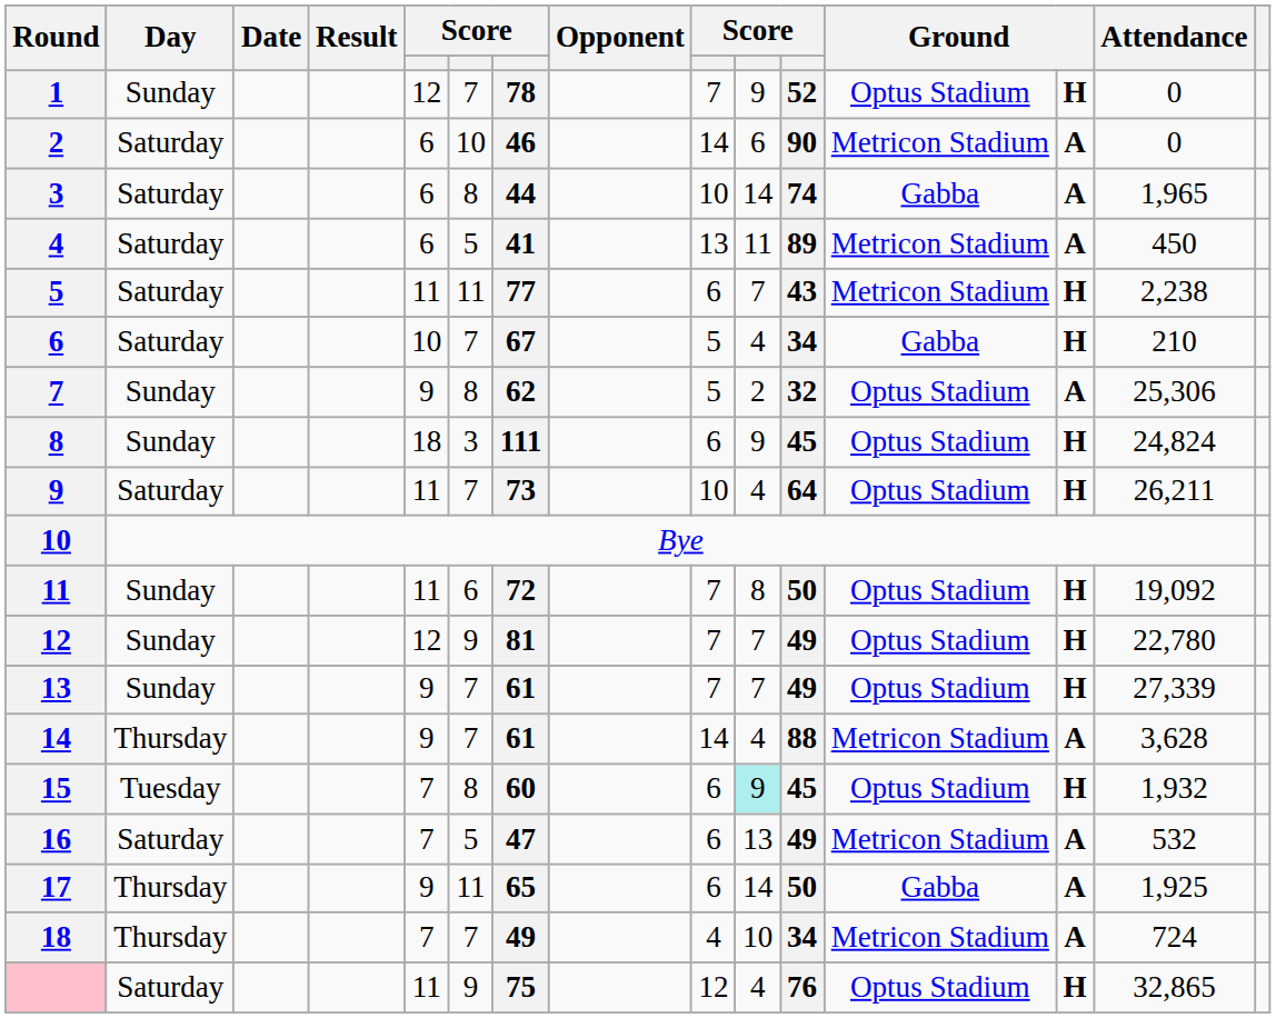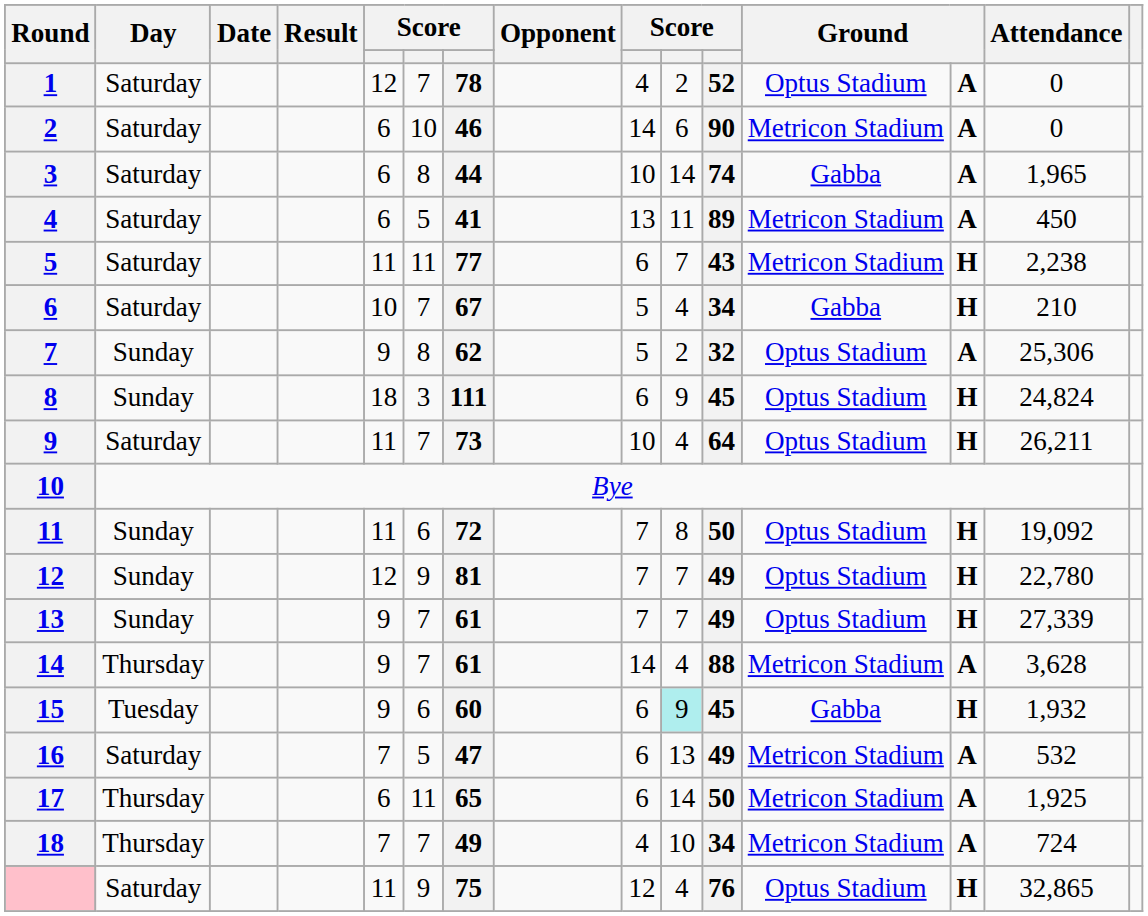 <table class="wikitable plainrowheaders sortable" style="font-size:90%; text-align:center;">
 <tr>
 <th scope="col" rowspan="2">Round</th>
 <th scope="col" rowspan="2">Day</th>
 <th scope="col" rowspan="2">Date</th>
 <th scope="col" rowspan="2">Result</th>
 <th scope="col" colspan="3">Score</th>
 <th scope="col" rowspan="2">Opponent</th>
 <th scope="col" colspan="3">Score</th>
 <th scope="col" rowspan="2" colspan="2">Ground</th>
 <th scope="col" rowspan="2">Attendance</th>
 <th scope="col" rowspan="2"></th>
 </tr>
 <tr>
 <th scope="col"></th>
 <th scope="col"></th>
 <th scope="col"></th>
 <th scope="col"></th>
 <th scope="col"></th>
 <th scope="col"></th>
 </tr>
 <tr>
 <th scope="row" style="text-align:center;"><a href='#'>1</a></th>
-<td>Sunday</td>
+<td>Saturday</td>
 <td></td>
 <td></td>
 <td>12</td>
 <td>7</td>
 <th>78</th>
 <td></td>
-<td>7</td>
-<td>9</td>
+<td>4</td>
+<td>2</td>
 <th>52</th>
 <td><a href='#'>Optus Stadium</a></td>
-<td><strong>H</strong></td>
+<td><strong>A</strong></td>
 <td>0</td>
 <td></td>
 </tr>
 <tr>
 <th scope="row" style="text-align:center;"><a href='#'>2</a></th>
 <td>Saturday</td>
 <td></td>
 <td></td>
 <td>6</td>
 <td>10</td>
 <th>46</th>
 <td></td>
 <td>14</td>
 <td>6</td>
 <th>90</th>
 <td><a href='#'>Metricon Stadium</a></td>
 <td><strong>A</strong></td>
 <td>0</td>
 <td></td>
 </tr>
 <tr>
 <th scope="row" style="text-align:center;"><a href='#'>3</a></th>
 <td>Saturday</td>
 <td></td>
 <td></td>
 <td>6</td>
 <td>8</td>
 <th>44</th>
 <td></td>
 <td>10</td>
 <td>14</td>
 <th>74</th>
 <td><a href='#'>Gabba</a></td>
 <td><strong>A</strong></td>
 <td>1,965</td>
 <td></td>
 </tr>
 <tr>
 <th scope="row" style="text-align:center;"><a href='#'>4</a></th>
 <td>Saturday</td>
 <td></td>
 <td></td>
 <td>6</td>
 <td>5</td>
 <th>41</th>
 <td></td>
 <td>13</td>
 <td>11</td>
 <th>89</th>
 <td><a href='#'>Metricon Stadium</a></td>
 <td><strong>A</strong></td>
 <td>450</td>
 <td></td>
 </tr>
 <tr>
 <th scope="row" style="text-align:center;"><a href='#'>5</a></th>
 <td>Saturday</td>
 <td></td>
 <td></td>
 <td>11</td>
 <td>11</td>
 <th>77</th>
 <td></td>
 <td>6</td>
 <td>7</td>
 <th>43</th>
 <td><a href='#'>Metricon Stadium</a></td>
 <td><strong>H</strong></td>
 <td>2,238</td>
 <td></td>
 </tr>
 <tr>
 <th scope="row" style="text-align:center;"><a href='#'>6</a></th>
 <td>Saturday</td>
 <td></td>
 <td></td>
 <td>10</td>
 <td>7</td>
 <th>67</th>
 <td></td>
 <td>5</td>
 <td>4</td>
 <th>34</th>
 <td><a href='#'>Gabba</a></td>
 <td><strong>H</strong></td>
 <td>210</td>
 <td></td>
 </tr>
 <tr>
 <th scope="row" style="text-align:center;"><a href='#'>7</a></th>
 <td>Sunday</td>
 <td></td>
 <td></td>
 <td>9</td>
 <td>8</td>
 <th>62</th>
 <td></td>
 <td>5</td>
 <td>2</td>
 <th>32</th>
 <td><a href='#'>Optus Stadium</a></td>
 <td><strong>A</strong></td>
 <td>25,306</td>
 <td></td>
 </tr>
 <tr>
 <th scope="row" style="text-align:center;"><a href='#'>8</a></th>
 <td>Sunday</td>
 <td></td>
 <td></td>
 <td>18</td>
 <td>3</td>
 <th>111</th>
 <td></td>
 <td>6</td>
 <td>9</td>
 <th>45</th>
 <td><a href='#'>Optus Stadium</a></td>
 <td><strong>H</strong></td>
 <td>24,824</td>
 <td></td>
 </tr>
 <tr>
 <th scope="row" style="text-align:center;"><a href='#'>9</a></th>
 <td>Saturday</td>
 <td></td>
 <td></td>
 <td>11</td>
 <td>7</td>
 <th>73</th>
 <td></td>
 <td>10</td>
 <td>4</td>
 <th>64</th>
 <td><a href='#'>Optus Stadium</a></td>
 <td><strong>H</strong></td>
 <td>26,211</td>
 <td></td>
 </tr>
 <tr>
 <th scope="row" style="text-align:center;"><a href='#'>10</a></th>
 <td colspan=13><em><a href='#'>Bye</a></em></td>
 <td></td>
 </tr>
 <tr>
 <th scope="row" style="text-align:center;"><a href='#'>11</a></th>
 <td>Sunday</td>
 <td></td>
 <td></td>
 <td>11</td>
 <td>6</td>
 <th>72</th>
 <td></td>
 <td>7</td>
 <td>8</td>
 <th>50</th>
 <td><a href='#'>Optus Stadium</a></td>
 <td><strong>H</strong></td>
 <td>19,092</td>
 <td></td>
 </tr>
 <tr>
 <th scope="row" style="text-align:center;"><a href='#'>12</a></th>
 <td>Sunday</td>
 <td></td>
 <td></td>
 <td>12</td>
 <td>9</td>
 <th>81</th>
 <td></td>
 <td>7</td>
 <td>7</td>
 <th>49</th>
 <td><a href='#'>Optus Stadium</a></td>
 <td><strong>H</strong></td>
 <td>22,780</td>
 <td></td>
 </tr>
 <tr>
 <th scope="row" style="text-align:center;"><a href='#'>13</a></th>
 <td>Sunday</td>
 <td></td>
 <td></td>
 <td>9</td>
 <td>7</td>
 <th>61</th>
 <td></td>
 <td>7</td>
 <td>7</td>
 <th>49</th>
 <td><a href='#'>Optus Stadium</a></td>
 <td><strong>H</strong></td>
 <td>27,339</td>
 <td></td>
 </tr>
 <tr>
 <th scope="row" style="text-align:center;"><a href='#'>14</a></th>
 <td>Thursday</td>
 <td></td>
 <td></td>
 <td>9</td>
 <td>7</td>
 <th>61</th>
 <td></td>
 <td>14</td>
 <td>4</td>
 <th>88</th>
 <td><a href='#'>Metricon Stadium</a></td>
 <td><strong>A</strong></td>
 <td>3,628</td>
 <td></td>
 </tr>
 <tr>
 <th scope="row" style="text-align:center;"><a href='#'>15</a></th>
 <td>Tuesday</td>
 <td></td>
 <td></td>
-<td>7</td>
-<td>8</td>
+<td>9</td>
+<td>6</td>
 <th>60</th>
 <td></td>
 <td>6</td>
 <td style="background: paleturquoise;">9</td>
 <th>45</th>
-<td><a href='#'>Optus Stadium</a></td>
+<td><a href='#'>Gabba</a></td>
 <td><strong>H</strong></td>
 <td>1,932</td>
 <td></td>
 </tr>
 <tr>
 <th scope="row" style="text-align:center;"><a href='#'>16</a></th>
 <td>Saturday</td>
 <td></td>
 <td></td>
 <td>7</td>
 <td>5</td>
 <th>47</th>
 <td></td>
 <td>6</td>
 <td>13</td>
 <th>49</th>
 <td><a href='#'>Metricon Stadium</a></td>
 <td><strong>A</strong></td>
 <td>532</td>
 <td></td>
 </tr>
 <tr>
 <th scope="row" style="text-align:center;"><a href='#'>17</a></th>
 <td>Thursday</td>
 <td></td>
 <td></td>
-<td>9</td>
+<td>6</td>
 <td>11</td>
 <th>65</th>
 <td></td>
 <td>6</td>
 <td>14</td>
 <th>50</th>
-<td><a href='#'>Gabba</a></td>
+<td><a href='#'>Metricon Stadium</a></td>
 <td><strong>A</strong></td>
 <td>1,925</td>
 <td></td>
 </tr>
 <tr>
 <th scope="row" style="text-align:center;"><a href='#'>18</a></th>
 <td>Thursday</td>
 <td></td>
 <td></td>
 <td>7</td>
 <td>7</td>
 <th>49</th>
 <td></td>
 <td>4</td>
 <td>10</td>
 <th>34</th>
 <td><a href='#'>Metricon Stadium</a></td>
 <td><strong>A</strong></td>
 <td>724</td>
 <td></td>
 </tr>
 <tr>
 <th scope="row" style="background:#FFC0CB; text-align:center;"></th>
 <td>Saturday</td>
 <td></td>
 <td></td>
 <td>11</td>
 <td>9</td>
 <th>75</th>
 <td></td>
 <td>12</td>
 <td>4</td>
 <th>76</th>
 <td><a href='#'>Optus Stadium</a></td>
 <td><strong>H</strong></td>
 <td>32,865</td>
 <td></td>
 </tr>
 </table>
